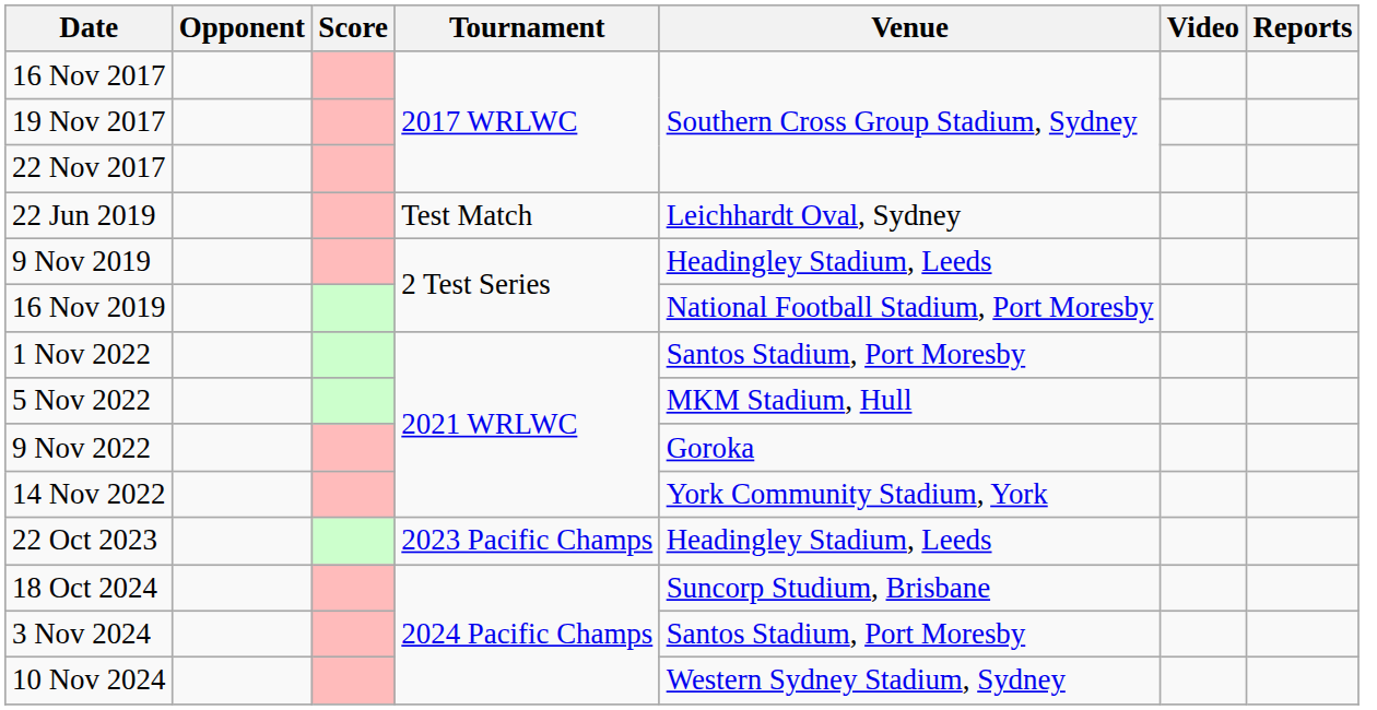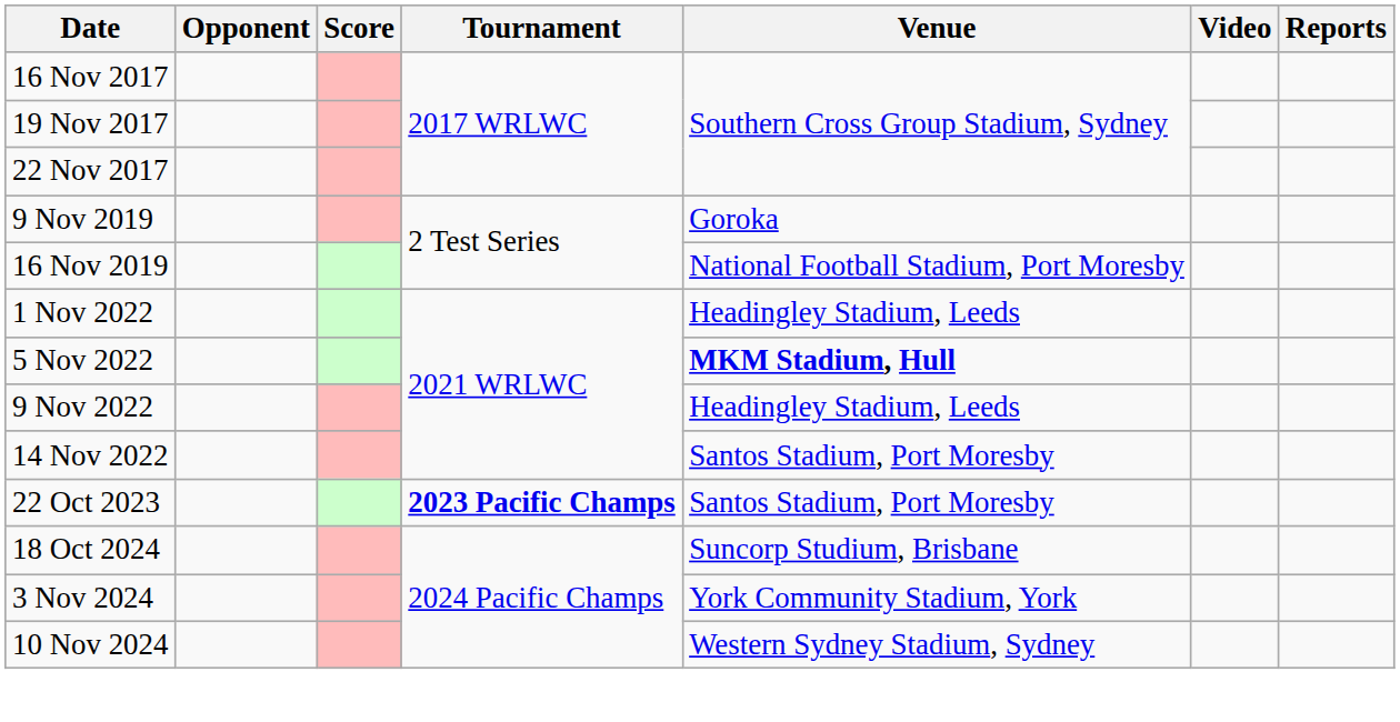 <table class=wikitable>
 <tr>
 <th>Date</th>
 <th>Opponent</th>
 <th>Score</th>
 <th>Tournament</th>
 <th>Venue</th>
 <th>Video</th>
 <th>Reports</th>
 </tr>
 <tr>
 <td>16 Nov 2017</td>
 <td></td>
 <td bgcolor="#FFBBBB"></td>
 <td rowspan=3><a href='#'>2017 WRLWC</a></td>
 <td rowspan=3> <a href='#'>Southern Cross Group Stadium</a>, <a href='#'>Sydney</a></td>
 <td align=center></td>
 <td align=center></td>
 </tr>
 <tr>
 <td>19 Nov 2017</td>
 <td></td>
 <td bgcolor="#FFBBBB"></td>
 <td align=center></td>
 <td align=center></td>
 </tr>
 <tr>
 <td>22 Nov 2017</td>
 <td></td>
 <td bgcolor="#FFBBBB"></td>
 <td align=center></td>
 <td align=center></td>
 </tr>
 <tr>
-<td>22 Jun 2019</td>
-<td></td>
-<td bgcolor="#FFBBBB"></td>
-<td>Test Match</td>
-<td> <a href='#'>Leichhardt Oval</a>, Sydney</td>
-<td align=center></td>
-<td align=center></td>
-</tr>
-<tr>
 <td>9 Nov 2019</td>
 <td></td>
 <td bgcolor="#FFBBBB"></td>
 <td rowspan=2>2 Test Series</td>
-<td> <a href='#'>Headingley Stadium</a>, <a href='#'>Leeds</a></td>
+<td> <a href='#'>Goroka</a></td>
 <td align=center></td>
 <td align=center></td>
 </tr>
 <tr>
 <td>16 Nov 2019</td>
 <td></td>
 <td bgcolor="#CCFFCC"></td>
 <td> <a href='#'>National Football Stadium</a>, <a href='#'>Port Moresby</a></td>
 <td align=center></td>
 <td align=center></td>
 </tr>
 <tr>
 <td>1 Nov 2022</td>
 <td></td>
 <td bgcolor="#CCFFCC"></td>
 <td rowspan=4><a href='#'>2021 WRLWC</a></td>
-<td> <a href='#'>Santos Stadium</a>, <a href='#'>Port Moresby</a></td>
+<td> <a href='#'>Headingley Stadium</a>, <a href='#'>Leeds</a></td>
 <td align=center></td>
 <td align=center></td>
 </tr>
 <tr>
 <td>5 Nov 2022</td>
 <td></td>
 <td bgcolor="#CCFFCC"></td>
-<td> <a href='#'>MKM Stadium</a>, <a href='#'>Hull</a></td>
+<td><strong> <a href='#'>MKM Stadium</a>, <a href='#'>Hull</a></strong></td>
 <td align=center></td>
 <td align=center></td>
 </tr>
 <tr>
 <td>9 Nov 2022</td>
 <td></td>
 <td bgcolor="#FFBBBB"></td>
-<td> <a href='#'>Goroka</a></td>
+<td> <a href='#'>Headingley Stadium</a>, <a href='#'>Leeds</a></td>
 <td align=center></td>
 <td align=center></td>
 </tr>
 <tr>
 <td>14 Nov 2022</td>
 <td></td>
 <td bgcolor="#FFBBBB"></td>
-<td> <a href='#'>York Community Stadium</a>, <a href='#'>York</a></td>
+<td> <a href='#'>Santos Stadium</a>, <a href='#'>Port Moresby</a></td>
 <td align=center></td>
 <td align=center></td>
 </tr>
 <tr>
 <td>22 Oct 2023</td>
 <td></td>
 <td bgcolor="#CCFFCC"></td>
-<td><a href='#'>2023 Pacific Champs</a></td>
-<td> <a href='#'>Headingley Stadium</a>, <a href='#'>Leeds</a></td>
+<td><strong><a href='#'>2023 Pacific Champs</a></strong></td>
+<td> <a href='#'>Santos Stadium</a>, <a href='#'>Port Moresby</a></td>
 <td align=center></td>
 <td align=center></td>
 </tr>
 <tr>
 <td>18 Oct 2024</td>
 <td></td>
 <td bgcolor="#FFBBBB"></td>
 <td rowspan=3><a href='#'>2024 Pacific Champs</a></td>
 <td> <a href='#'>Suncorp Studium</a>, <a href='#'>Brisbane</a></td>
 <td align=center></td>
 <td align=center></td>
 </tr>
 <tr>
 <td>3 Nov 2024</td>
 <td></td>
 <td bgcolor="#FFBBBB"></td>
-<td> <a href='#'>Santos Stadium</a>, <a href='#'>Port Moresby</a></td>
+<td> <a href='#'>York Community Stadium</a>, <a href='#'>York</a></td>
 <td align=center></td>
 <td align=center></td>
 </tr>
 <tr>
 <td>10 Nov 2024</td>
 <td></td>
 <td bgcolor="#FFBBBB"></td>
 <td> <a href='#'>Western Sydney Stadium</a>, <a href='#'>Sydney</a></td>
 <td align=center></td>
 <td align=center></td>
 </tr>
 </table>
